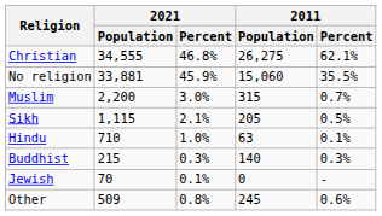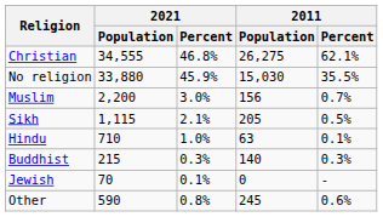 <table class="wikitable">
 <tr>
 <th rowspan="2">Religion</th>
 <th colspan="2">2021</th>
 <th colspan="2">2011</th>
 </tr>
 <tr>
 <th>Population</th>
 <th>Percent</th>
 <th>Population</th>
 <th>Percent</th>
 </tr>
 <tr>
 <td><a href='#'>Christian</a></td>
 <td>34,555</td>
 <td>46.8%</td>
 <td>26,275</td>
 <td>62.1%</td>
 </tr>
 <tr>
 <td>No religion</td>
-<td>33,881</td>
+<td>33,880</td>
 <td>45.9%</td>
-<td>15,060</td>
+<td>15,030</td>
 <td>35.5%</td>
 </tr>
 <tr>
 <td><a href='#'>Muslim</a></td>
 <td>2,200</td>
 <td>3.0%</td>
-<td>315</td>
+<td>156</td>
 <td>0.7%</td>
 </tr>
 <tr>
 <td><a href='#'>Sikh</a></td>
 <td>1,115</td>
 <td>2.1%</td>
 <td>205</td>
 <td>0.5%</td>
 </tr>
 <tr>
 <td><a href='#'>Hindu</a></td>
 <td>710</td>
 <td>1.0%</td>
 <td>63</td>
 <td>0.1%</td>
 </tr>
 <tr>
 <td><a href='#'>Buddhist</a></td>
 <td>215</td>
 <td>0.3%</td>
 <td>140</td>
 <td>0.3%</td>
 </tr>
 <tr>
 <td><a href='#'>Jewish</a></td>
 <td>70</td>
 <td>0.1%</td>
 <td>0</td>
 <td>-</td>
 </tr>
 <tr>
 <td>Other</td>
-<td>509</td>
+<td>590</td>
 <td>0.8%</td>
 <td>245</td>
 <td>0.6%</td>
 </tr>
 </table>
